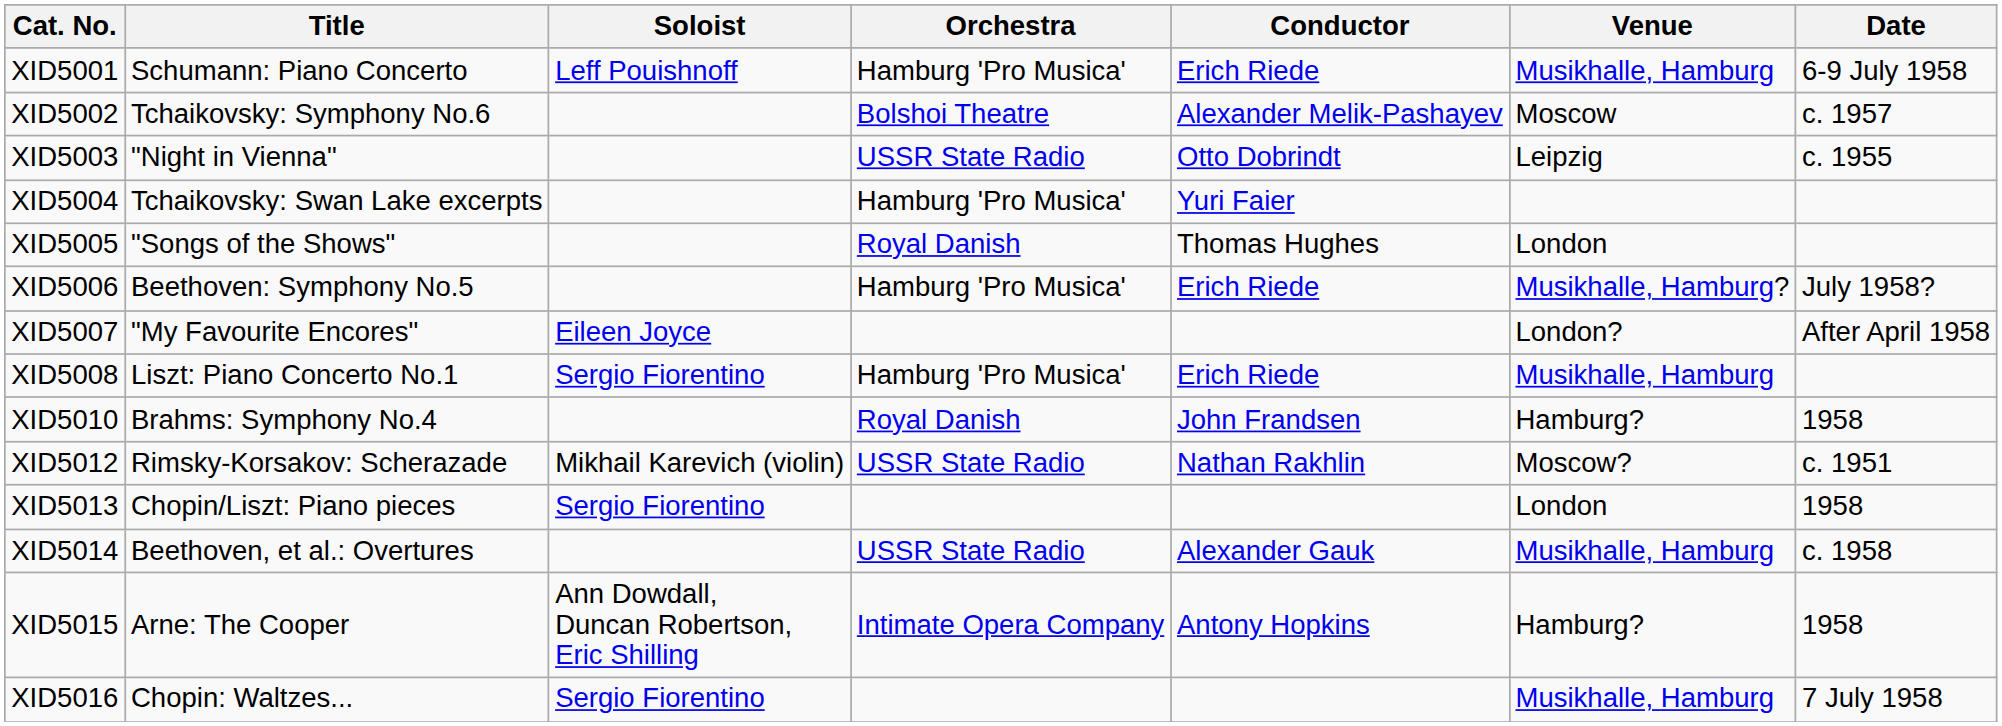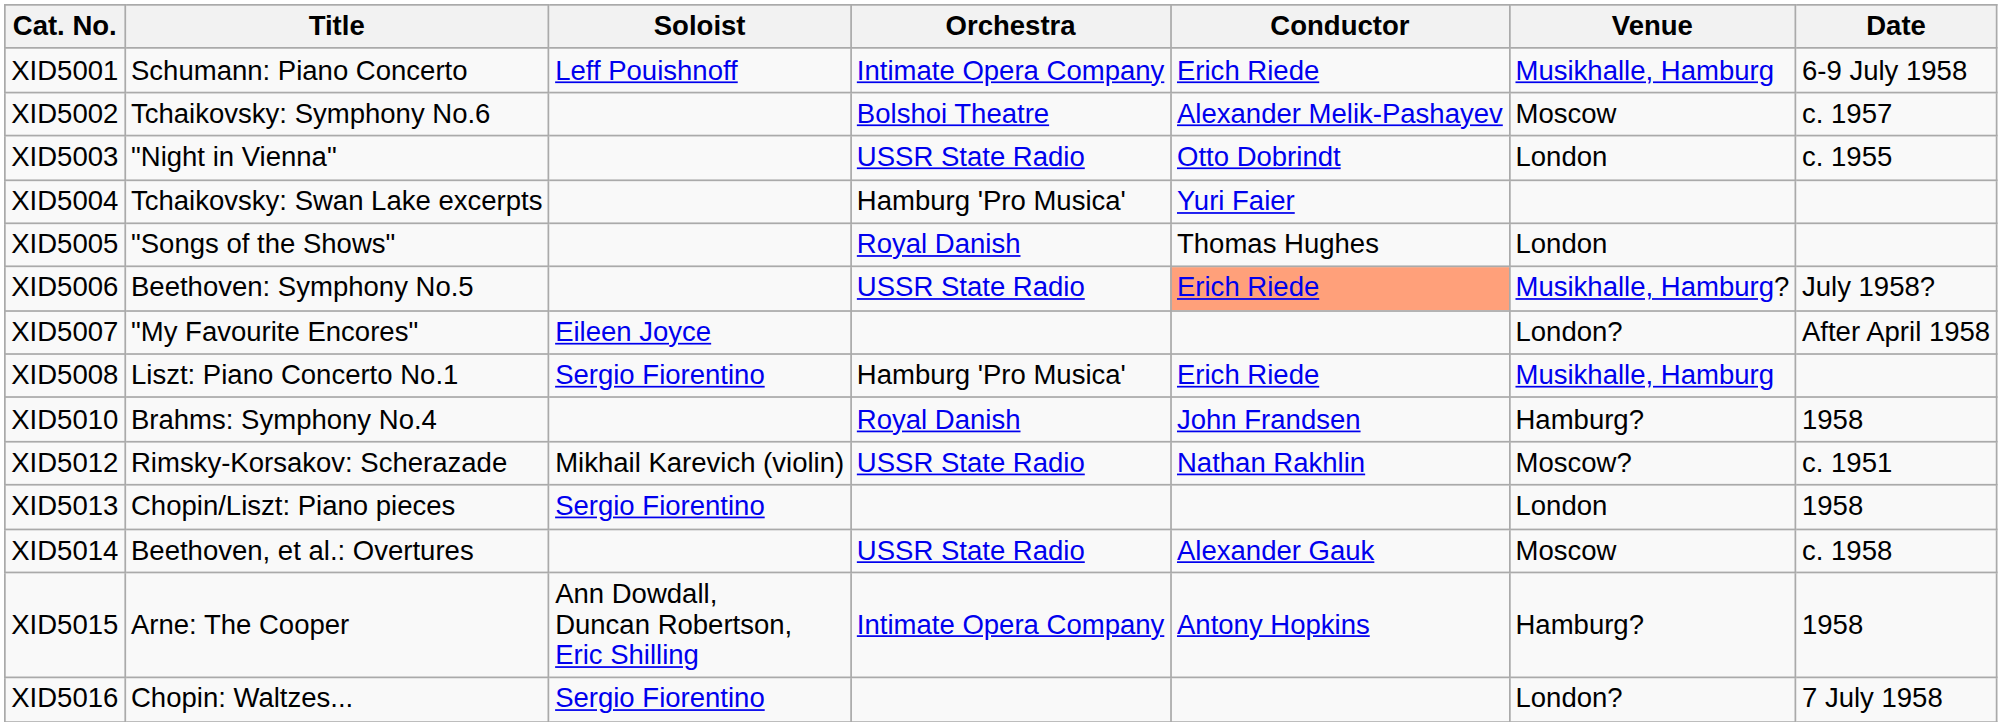 <table class="wikitable mw-collapsible">
 <tr>
 <th>Cat. No.</th>
 <th>Title</th>
 <th>Soloist</th>
 <th>Orchestra</th>
 <th>Conductor</th>
 <th>Venue</th>
 <th>Date</th>
 </tr>
 <tr>
 <td>XID5001</td>
 <td>Schumann: Piano Concerto</td>
 <td><a href='#'>Leff Pouishnoff</a></td>
-<td>Hamburg 'Pro Musica'</td>
+<td><a href='#'>Intimate Opera Company</a></td>
 <td><a href='#'>Erich Riede</a></td>
 <td><a href='#'>Musikhalle, Hamburg</a></td>
 <td>6-9 July 1958</td>
 </tr>
 <tr>
 <td>XID5002</td>
 <td>Tchaikovsky: Symphony No.6</td>
 <td></td>
 <td><a href='#'>Bolshoi Theatre</a></td>
 <td><a href='#'>Alexander Melik-Pashayev</a></td>
 <td>Moscow</td>
 <td>c. 1957</td>
 </tr>
 <tr>
 <td>XID5003</td>
 <td>"Night in Vienna"</td>
 <td></td>
 <td><a href='#'>USSR State Radio</a></td>
 <td><a href='#'>Otto Dobrindt</a></td>
-<td>Leipzig</td>
+<td>London</td>
 <td>c. 1955</td>
 </tr>
 <tr>
 <td>XID5004</td>
 <td>Tchaikovsky: Swan Lake excerpts</td>
 <td></td>
 <td>Hamburg 'Pro Musica'</td>
 <td><a href='#'>Yuri Faier</a></td>
 <td></td>
 <td></td>
 </tr>
 <tr>
 <td>XID5005</td>
 <td>"Songs of the Shows"</td>
 <td></td>
 <td><a href='#'>Royal Danish</a></td>
 <td>Thomas Hughes</td>
 <td>London</td>
 <td></td>
 </tr>
 <tr>
 <td>XID5006</td>
 <td>Beethoven: Symphony No.5</td>
 <td></td>
-<td>Hamburg 'Pro Musica'</td>
-<td><a href='#'>Erich Riede</a></td>
+<td><a href='#'>USSR State Radio</a></td>
+<td style="background: lightsalmon;"><a href='#'>Erich Riede</a></td>
 <td><a href='#'>Musikhalle, Hamburg</a>?</td>
 <td>July 1958?</td>
 </tr>
 <tr>
 <td>XID5007</td>
 <td>"My Favourite Encores"</td>
 <td><a href='#'>Eileen Joyce</a></td>
 <td></td>
 <td></td>
 <td>London?</td>
 <td>After April 1958</td>
 </tr>
 <tr>
 <td>XID5008</td>
 <td>Liszt: Piano Concerto No.1</td>
 <td><a href='#'>Sergio Fiorentino</a></td>
 <td>Hamburg 'Pro Musica'</td>
 <td><a href='#'>Erich Riede</a></td>
 <td><a href='#'>Musikhalle, Hamburg</a></td>
 <td></td>
 </tr>
 <tr>
 <td>XID5010</td>
 <td>Brahms: Symphony No.4</td>
 <td></td>
 <td><a href='#'>Royal Danish</a></td>
 <td><a href='#'>John Frandsen</a></td>
 <td>Hamburg?</td>
 <td>1958</td>
 </tr>
 <tr>
 <td>XID5012</td>
 <td>Rimsky-Korsakov: Scherazade</td>
 <td>Mikhail Karevich (violin)</td>
 <td><a href='#'>USSR State Radio</a></td>
 <td><a href='#'>Nathan Rakhlin</a></td>
 <td>Moscow?</td>
 <td>c. 1951</td>
 </tr>
 <tr>
 <td>XID5013</td>
 <td>Chopin/Liszt: Piano pieces</td>
 <td><a href='#'>Sergio Fiorentino</a></td>
 <td></td>
 <td></td>
 <td>London</td>
 <td>1958</td>
 </tr>
 <tr>
 <td>XID5014</td>
 <td>Beethoven, et al.: Overtures</td>
 <td></td>
 <td><a href='#'>USSR State Radio</a></td>
 <td><a href='#'>Alexander Gauk</a></td>
-<td><a href='#'>Musikhalle, Hamburg</a></td>
+<td>Moscow</td>
 <td>c. 1958</td>
 </tr>
 <tr>
 <td>XID5015</td>
 <td>Arne: The Cooper</td>
 <td>Ann Dowdall,<br>Duncan Robertson,<br><a href='#'>Eric Shilling</a></td>
 <td><a href='#'>Intimate Opera Company</a></td>
 <td><a href='#'>Antony Hopkins</a></td>
 <td>Hamburg?</td>
 <td>1958</td>
 </tr>
 <tr>
 <td>XID5016</td>
 <td>Chopin: Waltzes...</td>
 <td><a href='#'>Sergio Fiorentino</a></td>
 <td></td>
 <td></td>
-<td><a href='#'>Musikhalle, Hamburg</a></td>
+<td>London?</td>
 <td>7 July 1958</td>
 </tr>
 </table>
